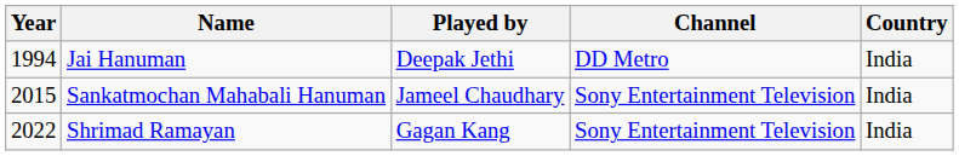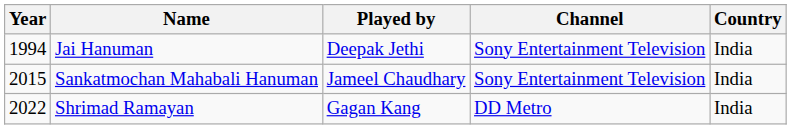 <table class="wikitable sortable">
 <tr>
 <th>Year</th>
 <th>Name</th>
 <th>Played by</th>
 <th>Channel</th>
 <th>Country</th>
 </tr>
 <tr>
 <td>1994</td>
 <td><a href='#'>Jai Hanuman</a></td>
 <td><a href='#'>Deepak Jethi</a></td>
-<td><a href='#'>DD Metro</a></td>
+<td><a href='#'>Sony Entertainment Television</a></td>
 <td>India</td>
 </tr>
 <tr>
 <td>2015</td>
 <td><a href='#'>Sankatmochan Mahabali Hanuman</a></td>
 <td><a href='#'>Jameel Chaudhary</a></td>
 <td><a href='#'>Sony Entertainment Television</a></td>
 <td>India</td>
 </tr>
 <tr>
 <td>2022</td>
 <td><a href='#'>Shrimad Ramayan</a></td>
 <td><a href='#'>Gagan Kang</a></td>
-<td><a href='#'>Sony Entertainment Television</a></td>
+<td><a href='#'>DD Metro</a></td>
 <td>India</td>
 </tr>
 </table>
